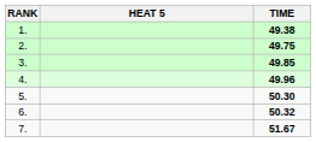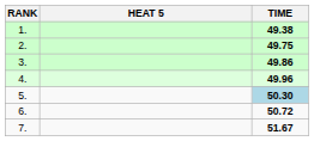 <table class="wikitable" style="border-collapse: collapse; font-size: 90%;">
 <tr>
 <th>RANK</th>
 <th style="width: 20em">HEAT 5</th>
 <th style="width: 5em">TIME</th>
 </tr>
 <tr style="background:#ccffcc;">
 <td align="center">1.</td>
 <td></td>
 <td align="center"><strong>49.38</strong></td>
 </tr>
 <tr style="background:#ccffcc;">
 <td align="center">2.</td>
 <td></td>
 <td align="center"><strong>49.75</strong></td>
 </tr>
 <tr style="background:#ccffcc;">
 <td align="center">3.</td>
 <td></td>
-<td align="center"><strong>49.85</strong></td>
+<td align="center"><strong>49.86</strong></td>
 </tr>
 <tr style="background:#ddffdd;">
 <td align="center">4.</td>
 <td></td>
 <td align="center"><strong>49.96</strong></td>
 </tr>
 <tr>
 <td align="center">5.</td>
 <td></td>
-<td align="center"><strong>50.30</strong></td>
+<td align="center" style="background: lightblue;"><strong>50.30</strong></td>
 </tr>
 <tr>
 <td align="center">6.</td>
 <td></td>
-<td align="center"><strong>50.32</strong></td>
+<td align="center"><strong>50.72</strong></td>
 </tr>
 <tr>
 <td align="center">7.</td>
 <td></td>
 <td align="center"><strong>51.67</strong></td>
 </tr>
 </table>
